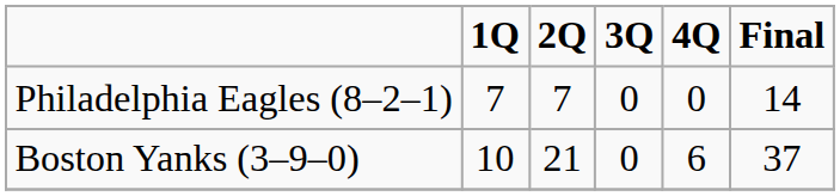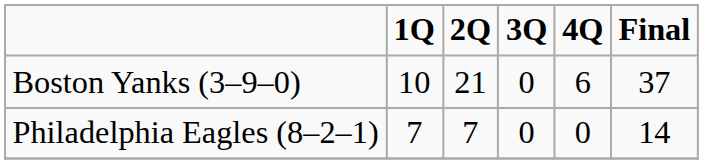 <table class="wikitable" 80%>
 <tr align=center>
 <td></td>
 <td><strong>1Q</strong></td>
 <td><strong>2Q</strong></td>
 <td><strong>3Q</strong></td>
 <td><strong>4Q</strong></td>
 <td><strong>Final</strong></td>
 </tr>
 <tr align=center>
+<td – align=left>Boston Yanks (3–9–0)</td>
+<td>10</td>
+<td>21</td>
+<td>0</td>
+<td>6</td>
+<td>37</td>
+</tr>
+<tr align=center>
 <td – align=left>Philadelphia Eagles (8–2–1)</td>
 <td>7</td>
 <td>7</td>
 <td>0</td>
 <td>0</td>
 <td>14</td>
 </tr>
 <tr align=center>
-<td – align=left>Boston Yanks (3–9–0)</td>
-<td>10</td>
-<td>21</td>
-<td>0</td>
-<td>6</td>
-<td>37</td>
-</tr>
-<tr align=center>
 </tr>
 </table>
